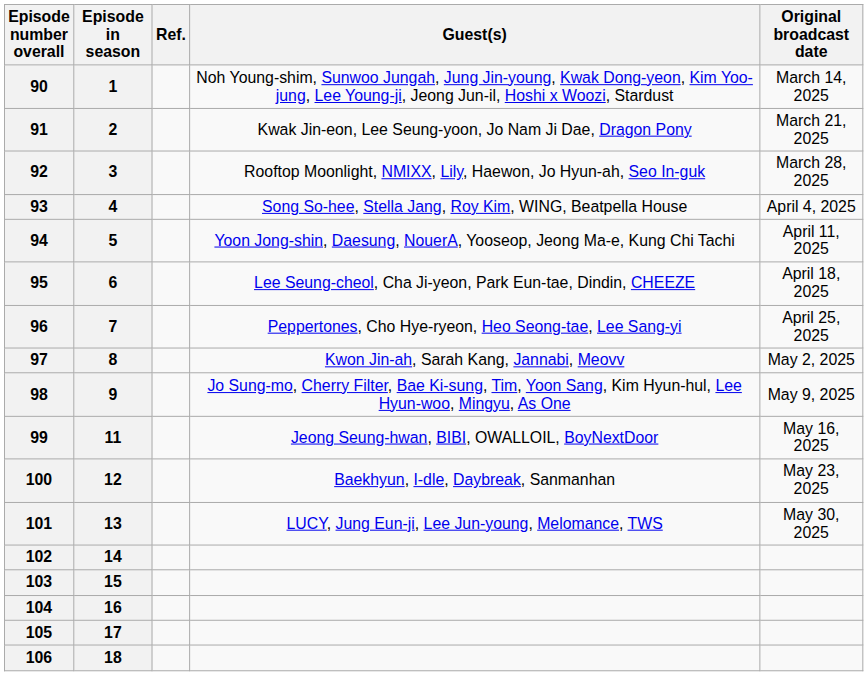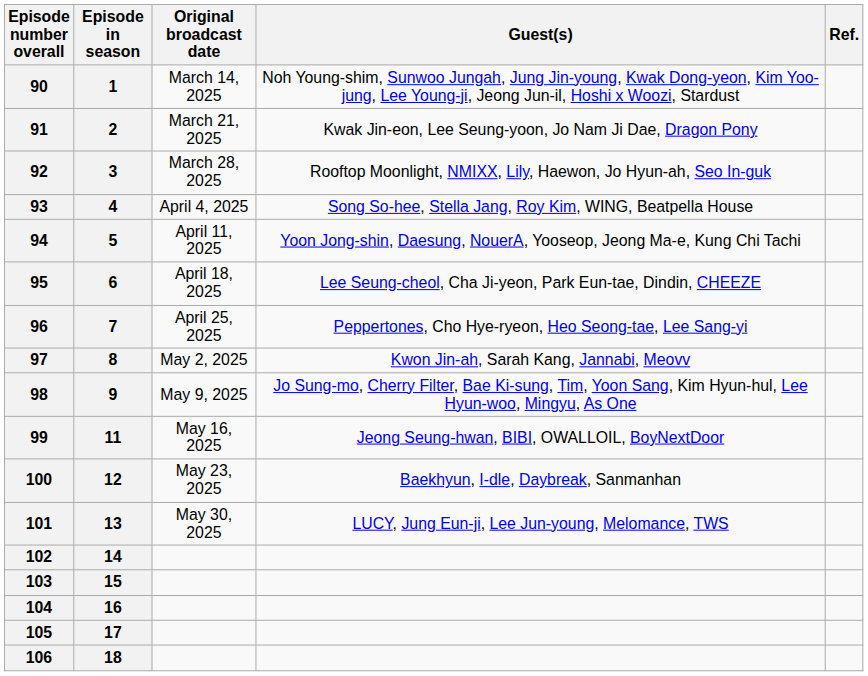 <table class="wikitable" style="text-align:center">
 <tr>
 <th>Episode<br>number<br>overall</th>
 <th>Episode in<br>season</th>
+<th>Original<br>broadcast date</th>
+<th>Guest(s)</th>
 <th>Ref.</th>
-<th>Guest(s)</th>
-<th>Original<br>broadcast date</th>
 </tr>
 <tr>
 <th>90</th>
 <th>1</th>
+<td>March 14, 2025</td>
+<td>Noh Young-shim, <a href='#'>Sunwoo Jungah</a>, <a href='#'>Jung Jin-young</a>, <a href='#'>Kwak Dong-yeon</a>, <a href='#'>Kim Yoo-jung</a>, <a href='#'>Lee Young-ji</a>, Jeong Jun-il, <a href='#'>Hoshi x Woozi</a>, Stardust</td>
 <td></td>
-<td>Noh Young-shim, <a href='#'>Sunwoo Jungah</a>, <a href='#'>Jung Jin-young</a>, <a href='#'>Kwak Dong-yeon</a>, <a href='#'>Kim Yoo-jung</a>, <a href='#'>Lee Young-ji</a>, Jeong Jun-il, <a href='#'>Hoshi x Woozi</a>, Stardust</td>
-<td>March 14, 2025</td>
 </tr>
 <tr>
 <th>91</th>
 <th>2</th>
+<td>March 21, 2025</td>
+<td>Kwak Jin-eon, Lee Seung-yoon, Jo Nam Ji Dae, <a href='#'>Dragon Pony</a></td>
 <td></td>
-<td>Kwak Jin-eon, Lee Seung-yoon, Jo Nam Ji Dae, <a href='#'>Dragon Pony</a></td>
-<td>March 21, 2025</td>
 </tr>
 <tr>
 <th>92</th>
 <th>3</th>
+<td>March 28, 2025</td>
+<td>Rooftop Moonlight, <a href='#'>NMIXX</a>, <a href='#'>Lily</a>, Haewon, Jo Hyun-ah, <a href='#'>Seo In-guk</a></td>
 <td></td>
-<td>Rooftop Moonlight, <a href='#'>NMIXX</a>, <a href='#'>Lily</a>, Haewon, Jo Hyun-ah, <a href='#'>Seo In-guk</a></td>
-<td>March 28, 2025</td>
 </tr>
 <tr>
 <th>93</th>
 <th>4</th>
+<td>April 4, 2025</td>
+<td><a href='#'>Song So-hee</a>, <a href='#'>Stella Jang</a>, <a href='#'>Roy Kim</a>, WING, Beatpella House</td>
 <td></td>
-<td><a href='#'>Song So-hee</a>, <a href='#'>Stella Jang</a>, <a href='#'>Roy Kim</a>, WING, Beatpella House</td>
-<td>April 4, 2025</td>
 </tr>
 <tr>
 <th>94</th>
 <th>5</th>
+<td>April 11, 2025</td>
+<td><a href='#'>Yoon Jong-shin</a>, <a href='#'>Daesung</a>, <a href='#'>NouerA</a>, Yooseop, Jeong Ma-e, Kung Chi Tachi</td>
 <td></td>
-<td><a href='#'>Yoon Jong-shin</a>, <a href='#'>Daesung</a>, <a href='#'>NouerA</a>, Yooseop, Jeong Ma-e, Kung Chi Tachi</td>
-<td>April 11, 2025</td>
 </tr>
 <tr>
 <th>95</th>
 <th>6</th>
+<td>April 18, 2025</td>
+<td><a href='#'>Lee Seung-cheol</a>, Cha Ji-yeon, Park Eun-tae, Dindin, <a href='#'>CHEEZE</a></td>
 <td></td>
-<td><a href='#'>Lee Seung-cheol</a>, Cha Ji-yeon, Park Eun-tae, Dindin, <a href='#'>CHEEZE</a></td>
-<td>April 18, 2025</td>
 </tr>
 <tr>
 <th>96</th>
 <th>7</th>
+<td>April 25, 2025</td>
+<td><a href='#'>Peppertones</a>, Cho Hye-ryeon, <a href='#'>Heo Seong-tae</a>, <a href='#'>Lee Sang-yi</a></td>
 <td></td>
-<td><a href='#'>Peppertones</a>, Cho Hye-ryeon, <a href='#'>Heo Seong-tae</a>, <a href='#'>Lee Sang-yi</a></td>
-<td>April 25, 2025</td>
 </tr>
 <tr>
 <th>97</th>
 <th>8</th>
+<td>May 2, 2025</td>
+<td><a href='#'>Kwon Jin-ah</a>, Sarah Kang, <a href='#'>Jannabi</a>, <a href='#'>Meovv</a></td>
 <td></td>
-<td><a href='#'>Kwon Jin-ah</a>, Sarah Kang, <a href='#'>Jannabi</a>, <a href='#'>Meovv</a></td>
-<td>May 2, 2025</td>
 </tr>
 <tr>
 <th>98</th>
 <th>9</th>
+<td>May 9, 2025</td>
+<td><a href='#'>Jo Sung-mo</a>, <a href='#'>Cherry Filter</a>, <a href='#'>Bae Ki-sung</a>, <a href='#'>Tim</a>, <a href='#'>Yoon Sang</a>, Kim Hyun-hul, <a href='#'>Lee Hyun-woo</a>, <a href='#'>Mingyu</a>, <a href='#'>As One</a></td>
 <td></td>
-<td><a href='#'>Jo Sung-mo</a>, <a href='#'>Cherry Filter</a>, <a href='#'>Bae Ki-sung</a>, <a href='#'>Tim</a>, <a href='#'>Yoon Sang</a>, Kim Hyun-hul, <a href='#'>Lee Hyun-woo</a>, <a href='#'>Mingyu</a>, <a href='#'>As One</a></td>
-<td>May 9, 2025</td>
 </tr>
 <tr>
 <th>99</th>
 <th>11</th>
+<td>May 16, 2025</td>
+<td><a href='#'>Jeong Seung-hwan</a>, <a href='#'>BIBI</a>, OWALLOIL, <a href='#'>BoyNextDoor</a></td>
 <td></td>
-<td><a href='#'>Jeong Seung-hwan</a>, <a href='#'>BIBI</a>, OWALLOIL, <a href='#'>BoyNextDoor</a></td>
-<td>May 16, 2025</td>
 </tr>
 <tr>
 <th>100</th>
 <th>12</th>
+<td>May 23, 2025</td>
+<td><a href='#'>Baekhyun</a>, <a href='#'>I-dle</a>, <a href='#'>Daybreak</a>, Sanmanhan</td>
 <td></td>
-<td><a href='#'>Baekhyun</a>, <a href='#'>I-dle</a>, <a href='#'>Daybreak</a>, Sanmanhan</td>
-<td>May 23, 2025</td>
 </tr>
 <tr>
 <th>101</th>
 <th>13</th>
+<td>May 30, 2025</td>
+<td><a href='#'>LUCY</a>, <a href='#'>Jung Eun-ji</a>, <a href='#'>Lee Jun-young</a>, <a href='#'>Melomance</a>, <a href='#'>TWS</a></td>
 <td></td>
-<td><a href='#'>LUCY</a>, <a href='#'>Jung Eun-ji</a>, <a href='#'>Lee Jun-young</a>, <a href='#'>Melomance</a>, <a href='#'>TWS</a></td>
-<td>May 30, 2025</td>
 </tr>
 <tr>
 <th>102</th>
 <th>14</th>
 <td></td>
 <td></td>
 <td></td>
 </tr>
 <tr>
 <th>103</th>
 <th>15</th>
 <td></td>
 <td></td>
 <td></td>
 </tr>
 <tr>
 <th>104</th>
 <th>16</th>
 <td></td>
 <td></td>
 <td></td>
 </tr>
 <tr>
 <th>105</th>
 <th>17</th>
 <td></td>
 <td></td>
 <td></td>
 </tr>
 <tr>
 <th>106</th>
 <th>18</th>
 <td></td>
 <td></td>
 <td></td>
 </tr>
 </table>
